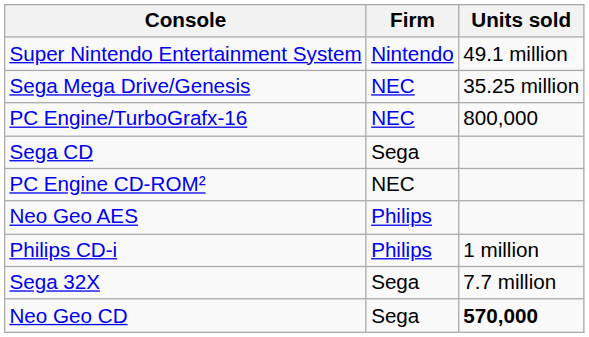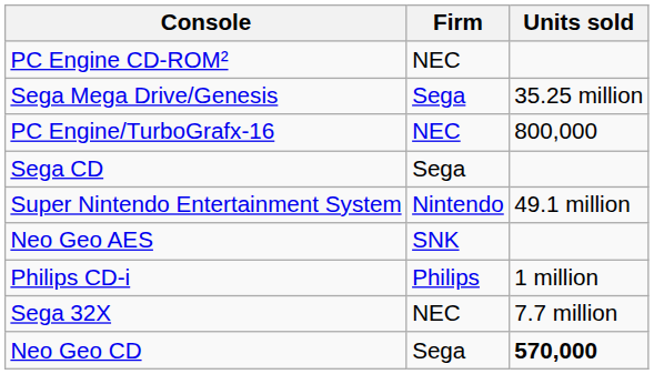 <table class="wikitable sortable">
 <tr>
 <th>Console</th>
 <th>Firm</th>
 <th>Units sold</th>
 </tr>
 <tr>
-<td><a href='#'>Super Nintendo Entertainment System</a></td>
-<td><a href='#'>Nintendo</a></td>
-<td>49.1 million</td>
+<td><a href='#'>PC Engine CD-ROM²</a></td>
+<td>NEC</td>
+<td></td>
 </tr>
 <tr>
 <td><a href='#'>Sega Mega Drive/Genesis</a></td>
-<td><a href='#'>NEC</a></td>
+<td><a href='#'>Sega</a></td>
 <td>35.25 million</td>
 </tr>
 <tr>
 <td><a href='#'>PC Engine/TurboGrafx-16</a></td>
 <td><a href='#'>NEC</a></td>
 <td>800,000</td>
 </tr>
 <tr>
 <td><a href='#'>Sega CD</a></td>
 <td>Sega</td>
 <td></td>
 </tr>
 <tr>
-<td><a href='#'>PC Engine CD-ROM²</a></td>
-<td>NEC</td>
-<td></td>
+<td><a href='#'>Super Nintendo Entertainment System</a></td>
+<td><a href='#'>Nintendo</a></td>
+<td>49.1 million</td>
 </tr>
 <tr>
 <td><a href='#'>Neo Geo AES</a></td>
-<td><a href='#'>Philips</a></td>
+<td><a href='#'>SNK</a></td>
 <td></td>
 </tr>
 <tr>
 <td><a href='#'>Philips CD-i</a></td>
 <td><a href='#'>Philips</a></td>
 <td>1 million</td>
 </tr>
 <tr>
 <td><a href='#'>Sega 32X</a></td>
-<td>Sega</td>
+<td>NEC</td>
 <td>7.7 million</td>
 </tr>
 <tr>
 <td><a href='#'>Neo Geo CD</a></td>
 <td>Sega</td>
 <td><strong>570,000</strong></td>
 </tr>
 </table>
